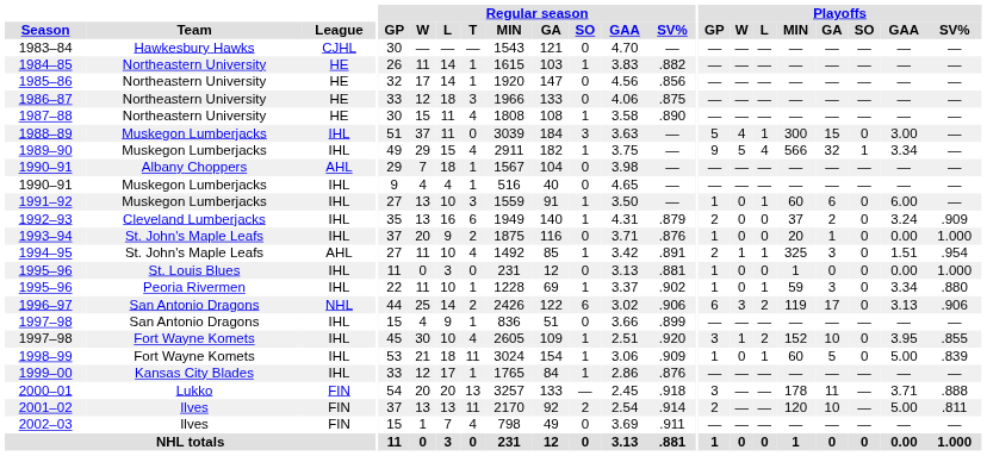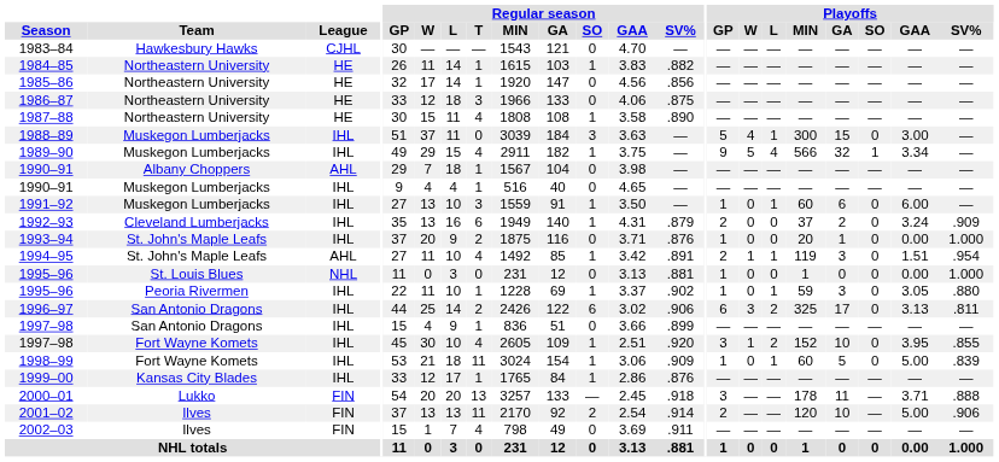 <table border="0" cellpadding="1" cellspacing="0" style="width:90%; text-align:center;">
 <tr bgcolor="#e0e0e0">
 <th colspan="3" bgcolor="#ffffff"></th>
 <th rowspan="99" bgcolor="#ffffff"></th>
 <th colspan="9" bgcolor="#e0e0e0"><a href='#'>Regular season</a></th>
 <th rowspan="99" bgcolor="#ffffff"></th>
 <th colspan="8" bgcolor="#e0e0e0"><a href='#'>Playoffs</a></th>
 </tr>
 <tr bgcolor="#e0e0e0">
 <th><a href='#'>Season</a></th>
 <th>Team</th>
 <th>League</th>
 <th>GP</th>
 <th>W</th>
 <th>L</th>
 <th>T</th>
 <th>MIN</th>
 <th>GA</th>
 <th><a href='#'>SO</a></th>
 <th><a href='#'>GAA</a></th>
 <th><a href='#'>SV%</a></th>
 <th>GP</th>
 <th>W</th>
 <th>L</th>
 <th>MIN</th>
 <th>GA</th>
 <th>SO</th>
 <th>GAA</th>
 <th>SV%</th>
 </tr>
 <tr>
 <td>1983–84</td>
 <td><a href='#'>Hawkesbury Hawks</a></td>
 <td><a href='#'>CJHL</a></td>
 <td>30</td>
 <td>—</td>
 <td>—</td>
 <td>—</td>
 <td>1543</td>
 <td>121</td>
 <td>0</td>
 <td>4.70</td>
 <td>—</td>
 <td>—</td>
 <td>—</td>
 <td>—</td>
 <td>—</td>
 <td>—</td>
 <td>—</td>
 <td>—</td>
 <td>—</td>
 </tr>
 <tr bgcolor="#f0f0f0">
 <td><a href='#'>1984–85</a></td>
 <td><a href='#'>Northeastern University</a></td>
 <td><a href='#'>HE</a></td>
 <td>26</td>
 <td>11</td>
 <td>14</td>
 <td>1</td>
 <td>1615</td>
 <td>103</td>
 <td>1</td>
 <td>3.83</td>
 <td>.882</td>
 <td>—</td>
 <td>—</td>
 <td>—</td>
 <td>—</td>
 <td>—</td>
 <td>—</td>
 <td>—</td>
 <td>—</td>
 </tr>
 <tr>
 <td><a href='#'>1985–86</a></td>
 <td>Northeastern University</td>
 <td>HE</td>
 <td>32</td>
 <td>17</td>
 <td>14</td>
 <td>1</td>
 <td>1920</td>
 <td>147</td>
 <td>0</td>
 <td>4.56</td>
 <td>.856</td>
 <td>—</td>
 <td>—</td>
 <td>—</td>
 <td>—</td>
 <td>—</td>
 <td>—</td>
 <td>—</td>
 <td>—</td>
 </tr>
 <tr bgcolor="#f0f0f0">
 <td><a href='#'>1986–87</a></td>
 <td>Northeastern University</td>
 <td>HE</td>
 <td>33</td>
 <td>12</td>
 <td>18</td>
 <td>3</td>
 <td>1966</td>
 <td>133</td>
 <td>0</td>
 <td>4.06</td>
 <td>.875</td>
 <td>—</td>
 <td>—</td>
 <td>—</td>
 <td>—</td>
 <td>—</td>
 <td>—</td>
 <td>—</td>
 <td>—</td>
 </tr>
 <tr>
 <td><a href='#'>1987–88</a></td>
 <td>Northeastern University</td>
 <td>HE</td>
 <td>30</td>
 <td>15</td>
 <td>11</td>
 <td>4</td>
 <td>1808</td>
 <td>108</td>
 <td>1</td>
 <td>3.58</td>
 <td>.890</td>
 <td>—</td>
 <td>—</td>
 <td>—</td>
 <td>—</td>
 <td>—</td>
 <td>—</td>
 <td>—</td>
 <td>—</td>
 </tr>
 <tr bgcolor="#f0f0f0">
 <td><a href='#'>1988–89</a></td>
 <td><a href='#'>Muskegon Lumberjacks</a></td>
 <td><a href='#'>IHL</a></td>
 <td>51</td>
 <td>37</td>
 <td>11</td>
 <td>0</td>
 <td>3039</td>
 <td>184</td>
 <td>3</td>
 <td>3.63</td>
 <td>—</td>
 <td>5</td>
 <td>4</td>
 <td>1</td>
 <td>300</td>
 <td>15</td>
 <td>0</td>
 <td>3.00</td>
 <td>—</td>
 </tr>
 <tr>
 <td><a href='#'>1989–90</a></td>
 <td>Muskegon Lumberjacks</td>
 <td>IHL</td>
 <td>49</td>
 <td>29</td>
 <td>15</td>
 <td>4</td>
 <td>2911</td>
 <td>182</td>
 <td>1</td>
 <td>3.75</td>
 <td>—</td>
 <td>9</td>
 <td>5</td>
 <td>4</td>
 <td>566</td>
 <td>32</td>
 <td>1</td>
 <td>3.34</td>
 <td>—</td>
 </tr>
 <tr bgcolor="#f0f0f0">
 <td><a href='#'>1990–91</a></td>
 <td><a href='#'>Albany Choppers</a></td>
 <td><a href='#'>AHL</a></td>
 <td>29</td>
 <td>7</td>
 <td>18</td>
 <td>1</td>
 <td>1567</td>
 <td>104</td>
 <td>0</td>
 <td>3.98</td>
 <td>—</td>
 <td>—</td>
 <td>—</td>
 <td>—</td>
 <td>—</td>
 <td>—</td>
 <td>—</td>
 <td>—</td>
 <td>—</td>
 </tr>
 <tr>
 <td>1990–91</td>
 <td>Muskegon Lumberjacks</td>
 <td>IHL</td>
 <td>9</td>
 <td>4</td>
 <td>4</td>
 <td>1</td>
 <td>516</td>
 <td>40</td>
 <td>0</td>
 <td>4.65</td>
 <td>—</td>
 <td>—</td>
 <td>—</td>
 <td>—</td>
 <td>—</td>
 <td>—</td>
 <td>—</td>
 <td>—</td>
 <td>—</td>
 </tr>
 <tr bgcolor="#f0f0f0">
 <td><a href='#'>1991–92</a></td>
 <td>Muskegon Lumberjacks</td>
 <td>IHL</td>
 <td>27</td>
 <td>13</td>
 <td>10</td>
 <td>3</td>
 <td>1559</td>
 <td>91</td>
 <td>1</td>
 <td>3.50</td>
 <td>—</td>
 <td>1</td>
 <td>0</td>
 <td>1</td>
 <td>60</td>
 <td>6</td>
 <td>0</td>
 <td>6.00</td>
 <td>—</td>
 </tr>
 <tr>
 <td><a href='#'>1992–93</a></td>
 <td><a href='#'>Cleveland Lumberjacks</a></td>
 <td>IHL</td>
 <td>35</td>
 <td>13</td>
 <td>16</td>
 <td>6</td>
 <td>1949</td>
 <td>140</td>
 <td>1</td>
 <td>4.31</td>
 <td>.879</td>
 <td>2</td>
 <td>0</td>
 <td>0</td>
 <td>37</td>
 <td>2</td>
 <td>0</td>
 <td>3.24</td>
 <td>.909</td>
 </tr>
 <tr bgcolor="#f0f0f0">
 <td><a href='#'>1993–94</a></td>
 <td><a href='#'>St. John's Maple Leafs</a></td>
 <td>IHL</td>
 <td>37</td>
 <td>20</td>
 <td>9</td>
 <td>2</td>
 <td>1875</td>
 <td>116</td>
 <td>0</td>
 <td>3.71</td>
 <td>.876</td>
 <td>1</td>
 <td>0</td>
 <td>0</td>
 <td>20</td>
 <td>1</td>
 <td>0</td>
 <td>0.00</td>
 <td>1.000</td>
 </tr>
 <tr>
 <td><a href='#'>1994–95</a></td>
 <td>St. John's Maple Leafs</td>
 <td>AHL</td>
 <td>27</td>
 <td>11</td>
 <td>10</td>
 <td>4</td>
 <td>1492</td>
 <td>85</td>
 <td>1</td>
 <td>3.42</td>
 <td>.891</td>
 <td>2</td>
 <td>1</td>
 <td>1</td>
-<td>325</td>
+<td>119</td>
 <td>3</td>
 <td>0</td>
 <td>1.51</td>
 <td>.954</td>
 </tr>
 <tr bgcolor="#f0f0f0">
 <td><a href='#'>1995–96</a></td>
 <td><a href='#'>St. Louis Blues</a></td>
-<td>IHL</td>
+<td><a href='#'>NHL</a></td>
 <td>11</td>
 <td>0</td>
 <td>3</td>
 <td>0</td>
 <td>231</td>
 <td>12</td>
 <td>0</td>
 <td>3.13</td>
 <td>.881</td>
 <td>1</td>
 <td>0</td>
 <td>0</td>
 <td>1</td>
 <td>0</td>
 <td>0</td>
 <td>0.00</td>
 <td>1.000</td>
 </tr>
 <tr>
 <td><a href='#'>1995–96</a></td>
 <td><a href='#'>Peoria Rivermen</a></td>
 <td>IHL</td>
 <td>22</td>
 <td>11</td>
 <td>10</td>
 <td>1</td>
 <td>1228</td>
 <td>69</td>
 <td>1</td>
 <td>3.37</td>
 <td>.902</td>
 <td>1</td>
 <td>0</td>
 <td>1</td>
 <td>59</td>
 <td>3</td>
 <td>0</td>
-<td>3.34</td>
+<td>3.05</td>
 <td>.880</td>
 </tr>
 <tr bgcolor="#f0f0f0">
 <td><a href='#'>1996–97</a></td>
 <td><a href='#'>San Antonio Dragons</a></td>
-<td><a href='#'>NHL</a></td>
+<td>IHL</td>
 <td>44</td>
 <td>25</td>
 <td>14</td>
 <td>2</td>
 <td>2426</td>
 <td>122</td>
 <td>6</td>
 <td>3.02</td>
 <td>.906</td>
 <td>6</td>
 <td>3</td>
 <td>2</td>
-<td>119</td>
+<td>325</td>
 <td>17</td>
 <td>0</td>
 <td>3.13</td>
-<td>.906</td>
+<td>.811</td>
 </tr>
 <tr>
 <td><a href='#'>1997–98</a></td>
 <td>San Antonio Dragons</td>
 <td>IHL</td>
 <td>15</td>
 <td>4</td>
 <td>9</td>
 <td>1</td>
 <td>836</td>
 <td>51</td>
 <td>0</td>
 <td>3.66</td>
 <td>.899</td>
 <td>—</td>
 <td>—</td>
 <td>—</td>
 <td>—</td>
 <td>—</td>
 <td>—</td>
 <td>—</td>
 <td>—</td>
 </tr>
 <tr bgcolor="#f0f0f0">
 <td>1997–98</td>
 <td><a href='#'>Fort Wayne Komets</a></td>
 <td>IHL</td>
 <td>45</td>
 <td>30</td>
 <td>10</td>
 <td>4</td>
 <td>2605</td>
 <td>109</td>
 <td>1</td>
 <td>2.51</td>
 <td>.920</td>
 <td>3</td>
 <td>1</td>
 <td>2</td>
 <td>152</td>
 <td>10</td>
 <td>0</td>
 <td>3.95</td>
 <td>.855</td>
 </tr>
 <tr>
 <td><a href='#'>1998–99</a></td>
 <td>Fort Wayne Komets</td>
 <td>IHL</td>
 <td>53</td>
 <td>21</td>
 <td>18</td>
 <td>11</td>
 <td>3024</td>
 <td>154</td>
 <td>1</td>
 <td>3.06</td>
 <td>.909</td>
 <td>1</td>
 <td>0</td>
 <td>1</td>
 <td>60</td>
 <td>5</td>
 <td>0</td>
 <td>5.00</td>
 <td>.839</td>
 </tr>
 <tr bgcolor="#f0f0f0">
 <td><a href='#'>1999–00</a></td>
 <td><a href='#'>Kansas City Blades</a></td>
 <td>IHL</td>
 <td>33</td>
 <td>12</td>
 <td>17</td>
 <td>1</td>
 <td>1765</td>
 <td>84</td>
 <td>1</td>
 <td>2.86</td>
 <td>.876</td>
 <td>—</td>
 <td>—</td>
 <td>—</td>
 <td>—</td>
 <td>—</td>
 <td>—</td>
 <td>—</td>
 <td>—</td>
 </tr>
 <tr>
 <td><a href='#'>2000–01</a></td>
 <td><a href='#'>Lukko</a></td>
 <td><a href='#'>FIN</a></td>
 <td>54</td>
 <td>20</td>
 <td>20</td>
 <td>13</td>
 <td>3257</td>
 <td>133</td>
 <td>—</td>
 <td>2.45</td>
 <td>.918</td>
 <td>3</td>
 <td>—</td>
 <td>—</td>
 <td>178</td>
 <td>11</td>
 <td>—</td>
 <td>3.71</td>
 <td>.888</td>
 </tr>
 <tr bgcolor="#f0f0f0">
 <td><a href='#'>2001–02</a></td>
 <td><a href='#'>Ilves</a></td>
 <td>FIN</td>
 <td>37</td>
 <td>13</td>
 <td>13</td>
 <td>11</td>
 <td>2170</td>
 <td>92</td>
 <td>2</td>
 <td>2.54</td>
 <td>.914</td>
 <td>2</td>
 <td>—</td>
 <td>—</td>
 <td>120</td>
 <td>10</td>
 <td>—</td>
 <td>5.00</td>
-<td>.811</td>
+<td>.906</td>
 </tr>
 <tr>
 <td><a href='#'>2002–03</a></td>
 <td>Ilves</td>
 <td>FIN</td>
 <td>15</td>
 <td>1</td>
 <td>7</td>
 <td>4</td>
 <td>798</td>
 <td>49</td>
 <td>0</td>
 <td>3.69</td>
 <td>.911</td>
 <td>—</td>
 <td>—</td>
 <td>—</td>
 <td>—</td>
 <td>—</td>
 <td>—</td>
 <td>—</td>
 <td>—</td>
 </tr>
 <tr bgcolor="#e0e0e0">
 <th colspan=3>NHL totals</th>
 <th>11</th>
 <th>0</th>
 <th>3</th>
 <th>0</th>
 <th>231</th>
 <th>12</th>
 <th>0</th>
 <th>3.13</th>
 <th>.881</th>
 <th>1</th>
 <th>0</th>
 <th>0</th>
 <th>1</th>
 <th>0</th>
 <th>0</th>
 <th>0.00</th>
 <th>1.000</th>
 </tr>
 </table>
